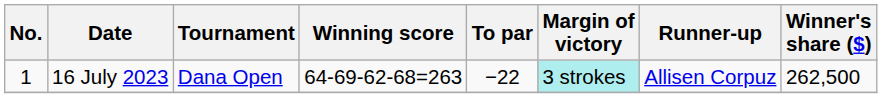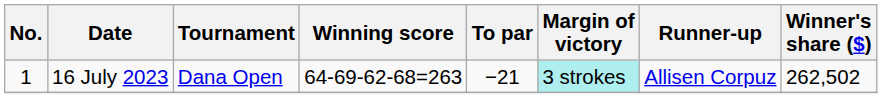 <table class="wikitable" style="font-size:95%;">
 <tr>
 <th>No.</th>
 <th>Date</th>
 <th>Tournament</th>
 <th>Winning score</th>
 <th>To par</th>
 <th>Margin of<br>victory</th>
 <th>Runner-up</th>
 <th>Winner's<br>share (<a href='#'>$</a>)</th>
 </tr>
 <tr>
 <td align=center>1</td>
 <td align=right>16 July <a href='#'>2023</a></td>
 <td><a href='#'>Dana Open</a></td>
 <td>64-69-62-68=263</td>
-<td align=center>−22</td>
+<td align=center>−21</td>
 <td style="background: paleturquoise;">3 strokes</td>
 <td> <a href='#'>Allisen Corpuz</a></td>
-<td>262,500</td>
+<td>262,502</td>
 </tr>
 <tr>
 </tr>
 </table>
